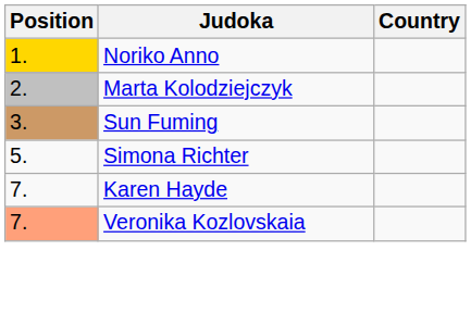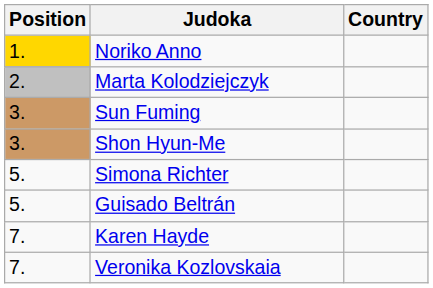 <table class=wikitable>
 <tr>
 <th width=10>Position</th>
 <th width=200>Judoka</th>
 <th width=10>Country</th>
 </tr>
 <tr>
 <td bgcolor=gold>1.</td>
 <td><a href='#'>Noriko Anno</a></td>
 <td></td>
 </tr>
 <tr>
 <td bgcolor="silver">2.</td>
 <td><a href='#'>Marta Kolodziejczyk</a></td>
 <td></td>
 </tr>
 <tr>
 <td bgcolor="CC9966">3.</td>
 <td><a href='#'>Sun Fuming</a></td>
 <td></td>
 </tr>
 <tr>
+<td bgcolor="CC9966">3.</td>
+<td><a href='#'>Shon Hyun-Me</a></td>
+<td></td>
+</tr>
+<tr>
 <td>5.</td>
 <td><a href='#'>Simona Richter</a></td>
+<td></td>
+</tr>
+<tr>
+<td>5.</td>
+<td><a href='#'>Guisado Beltrán</a></td>
 <td></td>
 </tr>
 <tr>
 <td>7.</td>
 <td><a href='#'>Karen Hayde</a></td>
 <td></td>
 </tr>
 <tr>
-<td style="background: lightsalmon;">7.</td>
+<td>7.</td>
 <td><a href='#'>Veronika Kozlovskaia</a></td>
 <td></td>
 </tr>
 </table>
